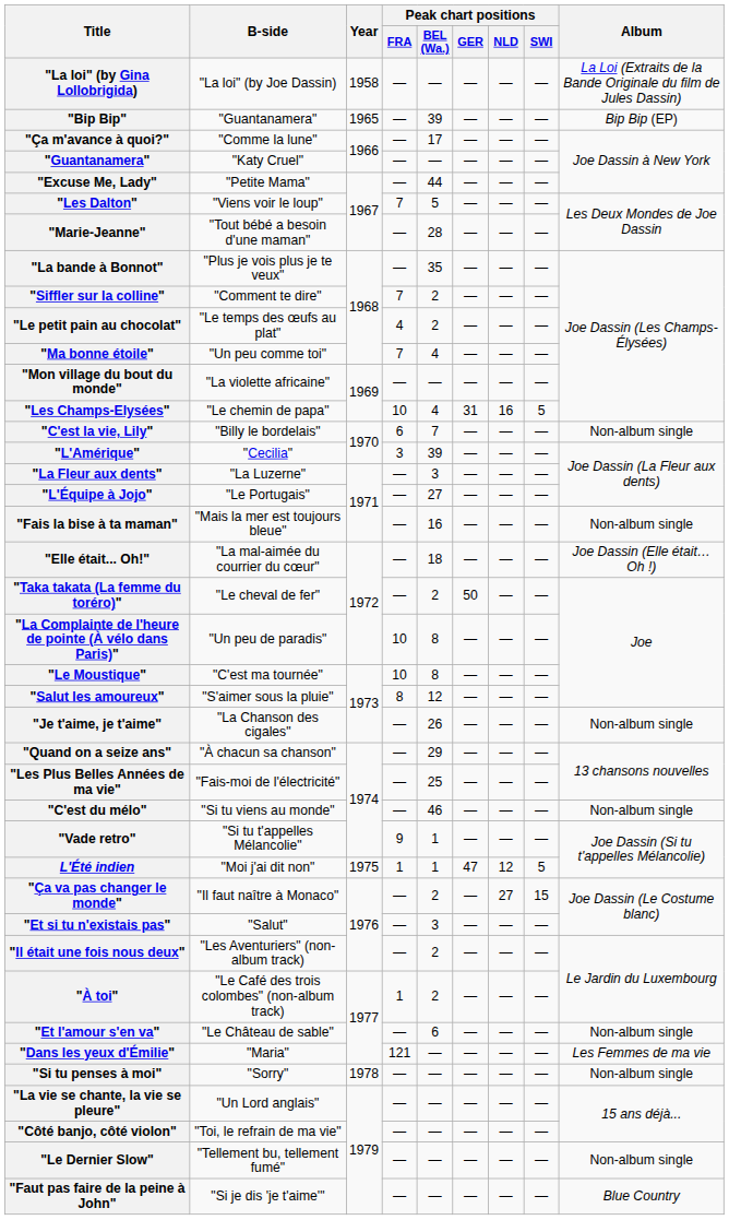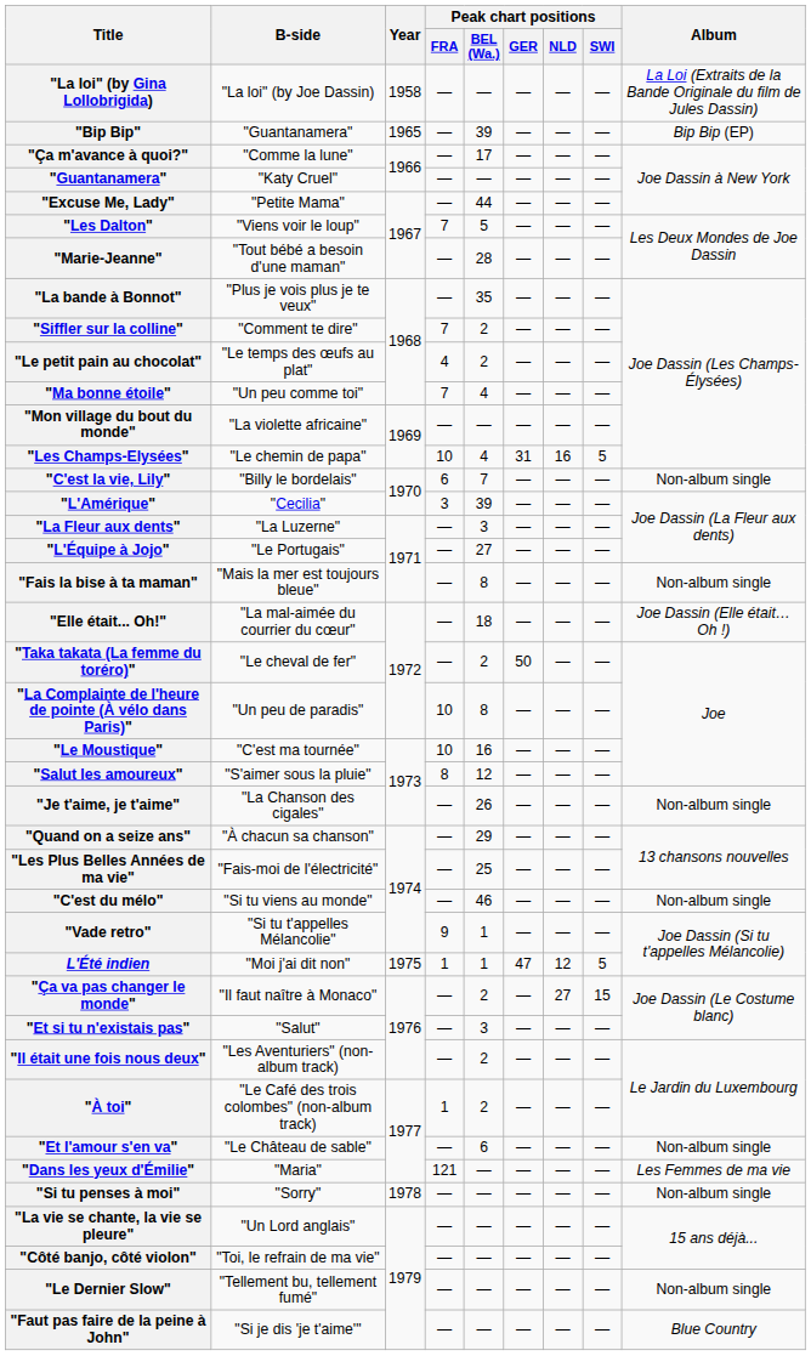 <table class="wikitable plainrowheaders" style="text-align:center;">
 <tr>
 <th rowspan="2" scope="col">Title</th>
 <th rowspan="2">B-side</th>
 <th rowspan="2" scope="col">Year</th>
 <th colspan="5">Peak chart positions</th>
 <th rowspan="2">Album</th>
 </tr>
 <tr>
 <th scope="col" style="width:2.5em;font-size:90%;"><a href='#'>FRA</a><br></th>
 <th scope="col" style="width:2.5em;font-size:90%;"><a href='#'>BEL<br>(Wa.)</a><br></th>
 <th scope="col" style="width:2.5em;font-size:90%;"><a href='#'>GER</a><br></th>
 <th scope="col" style="width:2.5em;font-size:90%;"><a href='#'>NLD</a><br></th>
 <th scope="col" style="width:2.5em;font-size:90%;"><a href='#'>SWI</a><br></th>
 </tr>
 <tr>
 <th scope="row">"La loi" (by <a href='#'>Gina Lollobrigida</a>)</th>
 <td>"La loi" (by Joe Dassin)</td>
 <td>1958</td>
 <td>—</td>
 <td>—</td>
 <td>—</td>
 <td>—</td>
 <td>—</td>
 <td><em><a href='#'>La Loi</a> (Extraits de la Bande Originale du film de Jules Dassin)</em></td>
 </tr>
 <tr>
 <th scope="row">"Bip Bip"</th>
 <td>"Guantanamera"</td>
 <td>1965</td>
 <td>—</td>
 <td>39</td>
 <td>—</td>
 <td>—</td>
 <td>—</td>
 <td><em>Bip Bip</em> (EP)</td>
 </tr>
 <tr>
 <th scope="row">"Ça m'avance à quoi?"</th>
 <td>"Comme la lune"</td>
 <td rowspan="2">1966</td>
 <td>—</td>
 <td>17</td>
 <td>—</td>
 <td>—</td>
 <td>—</td>
 <td rowspan="3"><em>Joe Dassin à New York</em></td>
 </tr>
 <tr>
 <th scope="row">"<a href='#'>Guantanamera</a>"</th>
 <td>"Katy Cruel"</td>
 <td>—</td>
 <td>—</td>
 <td>—</td>
 <td>—</td>
 <td>—</td>
 </tr>
 <tr>
 <th scope="row">"Excuse Me, Lady"</th>
 <td>"Petite Mama"</td>
 <td rowspan="3">1967</td>
 <td>—</td>
 <td>44</td>
 <td>—</td>
 <td>—</td>
 <td>—</td>
 </tr>
 <tr>
 <th scope="row">"<a href='#'>Les Dalton</a>"</th>
 <td>"Viens voir le loup"</td>
 <td>7</td>
 <td>5</td>
 <td>—</td>
 <td>—</td>
 <td>—</td>
 <td rowspan="2"><em>Les Deux Mondes de Joe Dassin</em></td>
 </tr>
 <tr>
 <th scope="row">"Marie-Jeanne"</th>
 <td>"Tout bébé a besoin d'une maman"</td>
 <td>—</td>
 <td>28</td>
 <td>—</td>
 <td>—</td>
 <td>—</td>
 </tr>
 <tr>
 <th scope="row">"La bande à Bonnot"</th>
 <td>"Plus je vois plus je te veux"</td>
 <td rowspan="4">1968</td>
 <td>—</td>
 <td>35</td>
 <td>—</td>
 <td>—</td>
 <td>—</td>
 <td rowspan="6"><em>Joe Dassin (Les Champs-Élysées)</em></td>
 </tr>
 <tr>
 <th scope="row">"<a href='#'>Siffler sur la colline</a>"</th>
 <td>"Comment te dire"</td>
 <td>7</td>
 <td>2</td>
 <td>—</td>
 <td>—</td>
 <td>—</td>
 </tr>
 <tr>
 <th scope="row">"Le petit pain au chocolat"</th>
 <td>"Le temps des œufs au plat"</td>
 <td>4</td>
 <td>2</td>
 <td>—</td>
 <td>—</td>
 <td>—</td>
 </tr>
 <tr>
 <th scope="row">"<a href='#'>Ma bonne étoile</a>"</th>
 <td>"Un peu comme toi"</td>
 <td>7</td>
 <td>4</td>
 <td>—</td>
 <td>—</td>
 <td>—</td>
 </tr>
 <tr>
 <th scope="row">"Mon village du bout du monde"</th>
 <td>"La violette africaine"</td>
 <td rowspan="2">1969</td>
 <td>—</td>
 <td>—</td>
 <td>—</td>
 <td>—</td>
 <td>—</td>
 </tr>
 <tr>
 <th scope="row">"<a href='#'>Les Champs-Elysées</a>"</th>
 <td>"Le chemin de papa"</td>
 <td>10</td>
 <td>4</td>
 <td>31</td>
 <td>16</td>
 <td>5</td>
 </tr>
 <tr>
 <th scope="row">"<a href='#'>C'est la vie, Lily</a>"</th>
 <td>"Billy le bordelais"</td>
 <td rowspan="2">1970</td>
 <td>6</td>
 <td>7</td>
 <td>—</td>
 <td>—</td>
 <td>—</td>
 <td>Non-album single</td>
 </tr>
 <tr>
 <th scope="row">"<a href='#'>L'Amérique</a>"</th>
 <td>"<a href='#'>Cecilia</a>"</td>
 <td>3</td>
 <td>39</td>
 <td>—</td>
 <td>—</td>
 <td>—</td>
 <td rowspan="3"><em>Joe Dassin (La Fleur aux dents)</em></td>
 </tr>
 <tr>
 <th scope="row">"<a href='#'>La Fleur aux dents</a>"</th>
 <td>"La Luzerne"</td>
 <td rowspan="3">1971</td>
 <td>—</td>
 <td>3</td>
 <td>—</td>
 <td>—</td>
 <td>—</td>
 </tr>
 <tr>
 <th scope="row">"<a href='#'>L'Équipe à Jojo</a>"</th>
 <td>"Le Portugais"</td>
 <td>—</td>
 <td>27</td>
 <td>—</td>
 <td>—</td>
 <td>—</td>
 </tr>
 <tr>
 <th scope="row">"Fais la bise à ta maman"</th>
 <td>"Mais la mer est toujours bleue"</td>
 <td>—</td>
-<td>16</td>
+<td>8</td>
 <td>—</td>
 <td>—</td>
 <td>—</td>
 <td>Non-album single</td>
 </tr>
 <tr>
 <th scope="row">"Elle était... Oh!"</th>
 <td>"La mal-aimée du courrier du cœur"</td>
 <td rowspan="3">1972</td>
 <td>—</td>
 <td>18</td>
 <td>—</td>
 <td>—</td>
 <td>—</td>
 <td><em>Joe Dassin (Elle était… Oh !)</em></td>
 </tr>
 <tr>
 <th scope="row">"<a href='#'>Taka takata (La femme du toréro)</a>"</th>
 <td>"Le cheval de fer"</td>
 <td>—</td>
 <td>2</td>
 <td>50</td>
 <td>—</td>
 <td>—</td>
 <td rowspan="4"><em>Joe</em></td>
 </tr>
 <tr>
 <th scope="row">"<a href='#'>La Complainte de l'heure de pointe (À vélo dans Paris)</a>"</th>
 <td>"Un peu de paradis"</td>
 <td>10</td>
 <td>8</td>
 <td>—</td>
 <td>—</td>
 <td>—</td>
 </tr>
 <tr>
 <th scope="row">"<a href='#'>Le Moustique</a>"</th>
 <td>"C'est ma tournée"</td>
 <td rowspan="3">1973</td>
 <td>10</td>
-<td>8</td>
+<td>16</td>
 <td>—</td>
 <td>—</td>
 <td>—</td>
 </tr>
 <tr>
 <th scope="row">"<a href='#'>Salut les amoureux</a>"</th>
 <td>"S'aimer sous la pluie"</td>
 <td>8</td>
 <td>12</td>
 <td>—</td>
 <td>—</td>
 <td>—</td>
 </tr>
 <tr>
 <th scope="row">"Je t'aime, je t'aime"</th>
 <td>"La Chanson des cigales"</td>
 <td>—</td>
 <td>26</td>
 <td>—</td>
 <td>—</td>
 <td>—</td>
 <td>Non-album single</td>
 </tr>
 <tr>
 <th scope="row">"Quand on a seize ans"</th>
 <td>"À chacun sa chanson"</td>
 <td rowspan="4">1974</td>
 <td>—</td>
 <td>29</td>
 <td>—</td>
 <td>—</td>
 <td>—</td>
 <td rowspan="2"><em>13 chansons nouvelles</em></td>
 </tr>
 <tr>
 <th scope="row">"Les Plus Belles Années de ma vie"</th>
 <td>"Fais-moi de l'électricité"</td>
 <td>—</td>
 <td>25</td>
 <td>—</td>
 <td>—</td>
 <td>—</td>
 </tr>
 <tr>
 <th scope="row">"C'est du mélo"</th>
 <td>"Si tu viens au monde"</td>
 <td>—</td>
 <td>46</td>
 <td>—</td>
 <td>—</td>
 <td>—</td>
 <td>Non-album single</td>
 </tr>
 <tr>
 <th scope="row">"Vade retro"</th>
 <td>"Si tu t'appelles Mélancolie"</td>
 <td>9</td>
 <td>1</td>
 <td>—</td>
 <td>—</td>
 <td>—</td>
 <td rowspan="2"><em>Joe Dassin (Si tu t'appelles Mélancolie)</em></td>
 </tr>
 <tr>
 <th scope="row"><em><a href='#'>L'Été indien</a></em></th>
 <td>"Moi j'ai dit non"</td>
 <td>1975</td>
 <td>1</td>
 <td>1</td>
 <td>47</td>
 <td>12</td>
 <td>5</td>
 </tr>
 <tr>
 <th scope="row">"<a href='#'>Ça va pas changer le monde</a>"</th>
 <td>"Il faut naître à Monaco"</td>
 <td rowspan="3">1976</td>
 <td>—</td>
 <td>2</td>
 <td>—</td>
 <td>27</td>
 <td>15</td>
 <td rowspan="2"><em>Joe Dassin (Le Costume blanc)</em></td>
 </tr>
 <tr>
 <th scope="row">"<a href='#'>Et si tu n'existais pas</a>"</th>
 <td>"Salut"</td>
 <td>—</td>
 <td>3</td>
 <td>—</td>
 <td>—</td>
 <td>—</td>
 </tr>
 <tr>
 <th scope="row">"<a href='#'>Il était une fois nous deux</a>"</th>
 <td>"Les Aventuriers" (non-album track)</td>
 <td>—</td>
 <td>2</td>
 <td>—</td>
 <td>—</td>
 <td>—</td>
 <td rowspan="2"><em>Le Jardin du Luxembourg</em></td>
 </tr>
 <tr>
 <th scope="row">"<a href='#'>À toi</a>"</th>
 <td>"Le Café des trois colombes" (non-album track)</td>
 <td rowspan="3">1977</td>
 <td>1</td>
 <td>2</td>
 <td>—</td>
 <td>—</td>
 <td>—</td>
 </tr>
 <tr>
 <th scope="row">"<a href='#'>Et l'amour s'en va</a>"</th>
 <td>"Le Château de sable"</td>
 <td>—</td>
 <td>6</td>
 <td>—</td>
 <td>—</td>
 <td>—</td>
 <td>Non-album single</td>
 </tr>
 <tr>
 <th scope="row">"<a href='#'>Dans les yeux d'Émilie</a>"</th>
 <td>"Maria"</td>
 <td>121</td>
 <td>—</td>
 <td>—</td>
 <td>—</td>
 <td>—</td>
 <td><em>Les Femmes de ma vie</em></td>
 </tr>
 <tr>
 <th scope="row">"Si tu penses à moi"</th>
 <td>"Sorry"</td>
 <td>1978</td>
 <td>—</td>
 <td>—</td>
 <td>—</td>
 <td>—</td>
 <td>—</td>
 <td>Non-album single</td>
 </tr>
 <tr>
 <th scope="row">"La vie se chante, la vie se pleure"</th>
 <td>"Un Lord anglais"</td>
 <td rowspan="4">1979</td>
 <td>—</td>
 <td>—</td>
 <td>—</td>
 <td>—</td>
 <td>—</td>
 <td rowspan="2"><em>15 ans déjà...</em></td>
 </tr>
 <tr>
 <th scope="row">"Côté banjo, côté violon"</th>
 <td>"Toi, le refrain de ma vie"</td>
 <td>—</td>
 <td>—</td>
 <td>—</td>
 <td>—</td>
 <td>—</td>
 </tr>
 <tr>
 <th scope="row">"Le Dernier Slow"</th>
 <td>"Tellement bu, tellement fumé"</td>
 <td>—</td>
 <td>—</td>
 <td>—</td>
 <td>—</td>
 <td>—</td>
 <td>Non-album single</td>
 </tr>
 <tr>
 <th scope="row">"Faut pas faire de la peine à John"</th>
 <td>"Si je dis 'je t'aime'"</td>
 <td>—</td>
 <td>—</td>
 <td>—</td>
 <td>—</td>
 <td>—</td>
 <td><em>Blue Country</em></td>
 </tr>
 </table>
